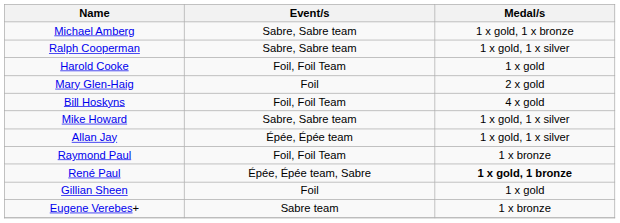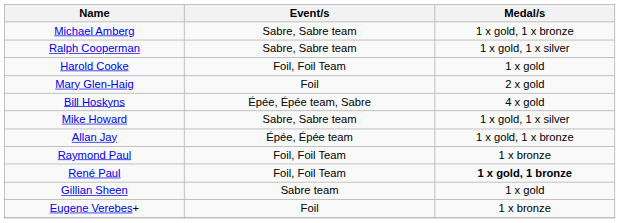 <table class="wikitable" style="text-align: center">
 <tr>
 <th width=250>Name</th>
 <th width=350>Event/s</th>
 <th width=250>Medal/s</th>
 </tr>
 <tr>
 <td><a href='#'>Michael Amberg</a></td>
 <td>Sabre, Sabre team</td>
 <td>1 x gold, 1 x bronze</td>
 </tr>
 <tr>
 <td><a href='#'>Ralph Cooperman</a></td>
 <td>Sabre, Sabre team</td>
 <td>1 x gold, 1 x silver</td>
 </tr>
 <tr>
 <td><a href='#'>Harold Cooke</a></td>
 <td>Foil, Foil Team</td>
 <td>1 x gold</td>
 </tr>
 <tr>
 <td><a href='#'>Mary Glen-Haig</a></td>
 <td>Foil</td>
 <td>2 x gold</td>
 </tr>
 <tr>
 <td><a href='#'>Bill Hoskyns</a></td>
-<td>Foil, Foil Team</td>
+<td>Épée, Épée team, Sabre</td>
 <td>4 x gold</td>
 </tr>
 <tr>
 <td><a href='#'>Mike Howard</a></td>
 <td>Sabre, Sabre team</td>
 <td>1 x gold, 1 x silver</td>
 </tr>
 <tr>
 <td><a href='#'>Allan Jay</a></td>
 <td>Épée, Épée team</td>
-<td>1 x gold, 1 x silver</td>
+<td>1 x gold, 1 x bronze</td>
 </tr>
 <tr>
 <td><a href='#'>Raymond Paul</a></td>
 <td>Foil, Foil Team</td>
 <td>1 x bronze</td>
 </tr>
 <tr>
 <td><a href='#'>René Paul</a></td>
-<td>Épée, Épée team, Sabre</td>
+<td>Foil, Foil Team</td>
 <td><strong>1 x gold, 1 bronze</strong></td>
 </tr>
 <tr>
 <td><a href='#'>Gillian Sheen</a></td>
-<td>Foil</td>
+<td>Sabre team</td>
 <td>1 x gold</td>
 </tr>
 <tr>
 <td><a href='#'>Eugene Verebes</a>+</td>
-<td>Sabre team</td>
+<td>Foil</td>
 <td>1 x bronze</td>
 </tr>
 <tr>
 </tr>
 </table>
